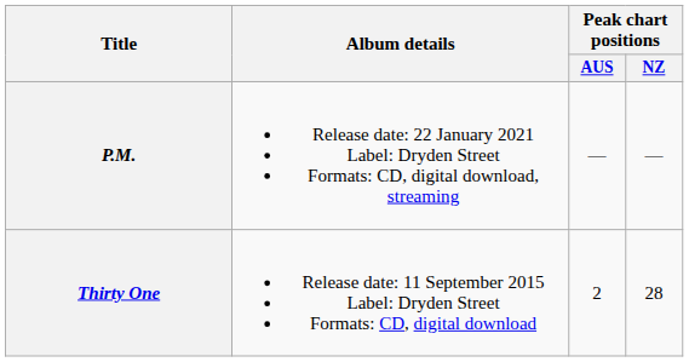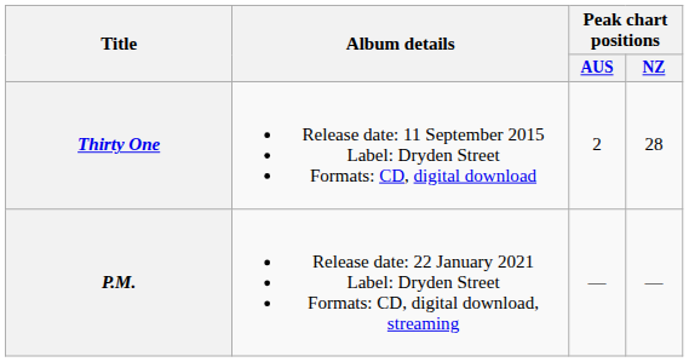 <table class="wikitable plainrowheaders" style="text-align:center;">
 <tr>
 <th style="width:12em;" rowspan="2">Title</th>
 <th style="width:18em;" rowspan="2">Album details</th>
 <th scope="col" colspan="2">Peak chart positions</th>
 </tr>
 <tr>
 <th scope="col" style="width:3em;font-size:90%;"><a href='#'>AUS</a><br></th>
 <th scope="col" style="width:3em;font-size:90%;"><a href='#'>NZ</a><br></th>
 </tr>
 <tr>
+<th scope="row"><em><a href='#'>Thirty One</a></em></th>
+<td><br><ul><li>Release date: 11 September 2015</li><li>Label: Dryden Street</li><li>Formats: <a href='#'>CD</a>, <a href='#'>digital download</a></li></ul></td>
+<td>2</td>
+<td>28</td>
+</tr>
+<tr>
 <th scope="row"><em>P.M.</em></th>
 <td><br><ul><li>Release date: 22 January 2021</li><li>Label: Dryden Street</li><li>Formats: CD, digital download, <a href='#'>streaming</a></li></ul></td>
 <td>—</td>
 <td>—</td>
 </tr>
-<tr>
-<th scope="row"><em><a href='#'>Thirty One</a></em></th>
-<td><br><ul><li>Release date: 11 September 2015</li><li>Label: Dryden Street</li><li>Formats: <a href='#'>CD</a>, <a href='#'>digital download</a></li></ul></td>
-<td>2</td>
-<td>28</td>
-</tr>
 </table>
